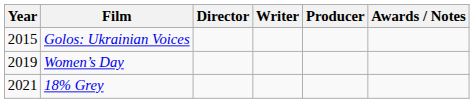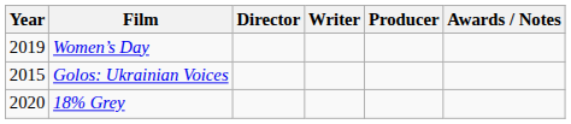 <table class="wikitable sortable">
 <tr>
 <th>Year</th>
 <th>Film</th>
 <th>Director</th>
 <th>Writer</th>
 <th>Producer</th>
 <th>Awards / Notes</th>
 </tr>
 <tr>
+<td>2019</td>
+<td><em><a href='#'>Women’s Day</a></em></td>
+<td></td>
+<td></td>
+<td></td>
+<td></td>
+</tr>
+<tr>
 <td>2015</td>
 <td><em><a href='#'>Golos: Ukrainian Voices</a></em></td>
 <td></td>
 <td></td>
 <td></td>
 <td></td>
 </tr>
 <tr>
-<td>2019</td>
-<td><em><a href='#'>Women’s Day</a></em></td>
-<td></td>
-<td></td>
-<td></td>
-<td></td>
-</tr>
-<tr>
-<td>2021</td>
+<td>2020</td>
 <td><em><a href='#'>18% Grey</a></em></td>
 <td></td>
 <td></td>
 <td></td>
 <td></td>
 </tr>
 </table>
